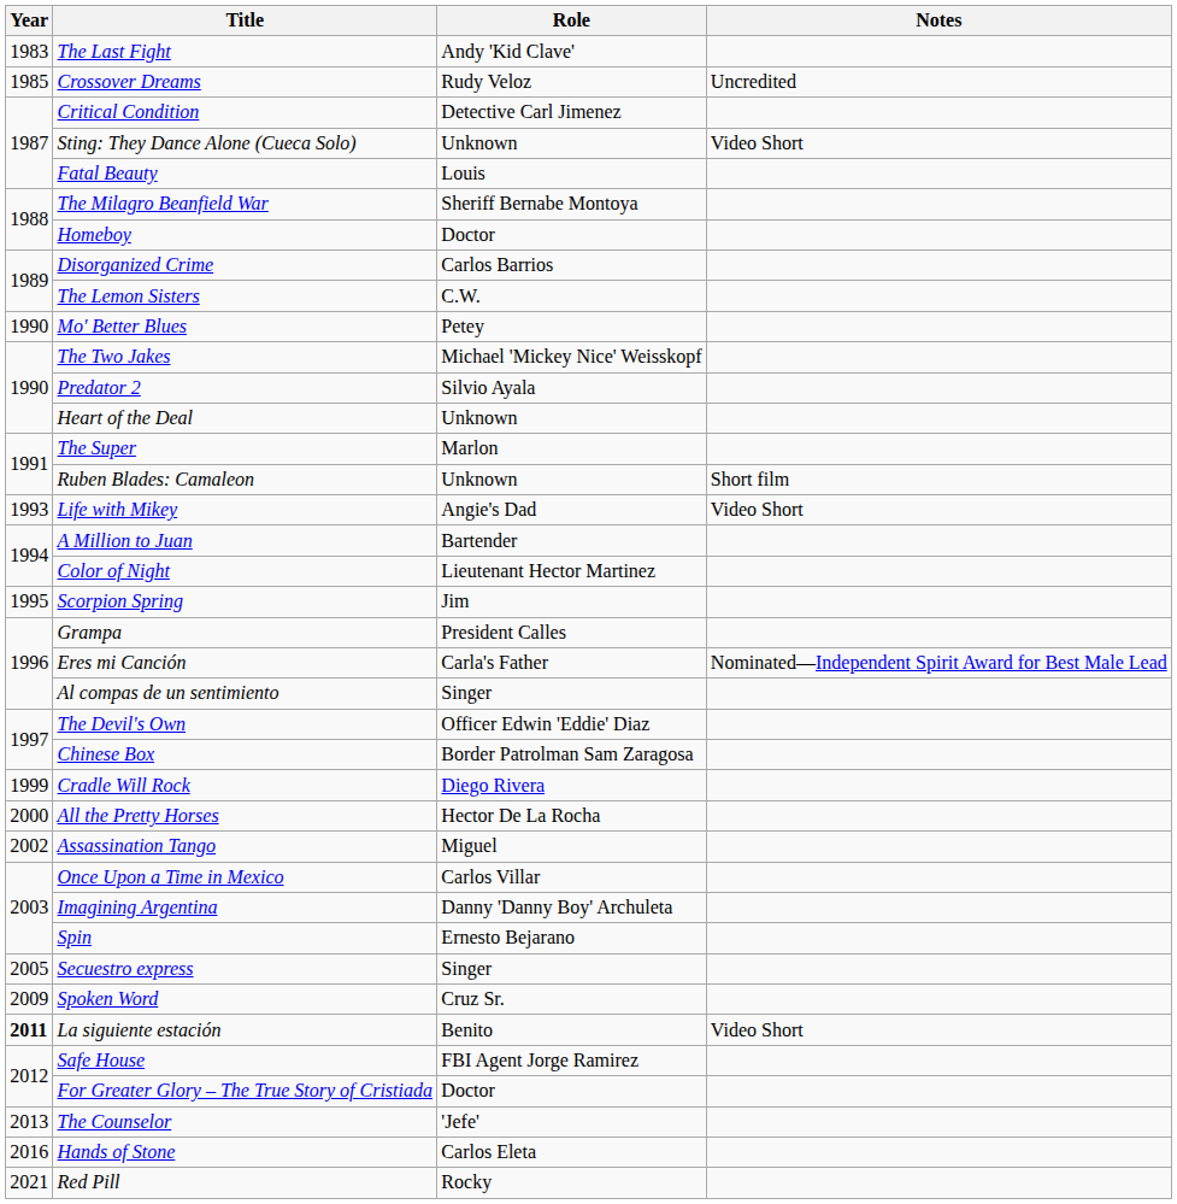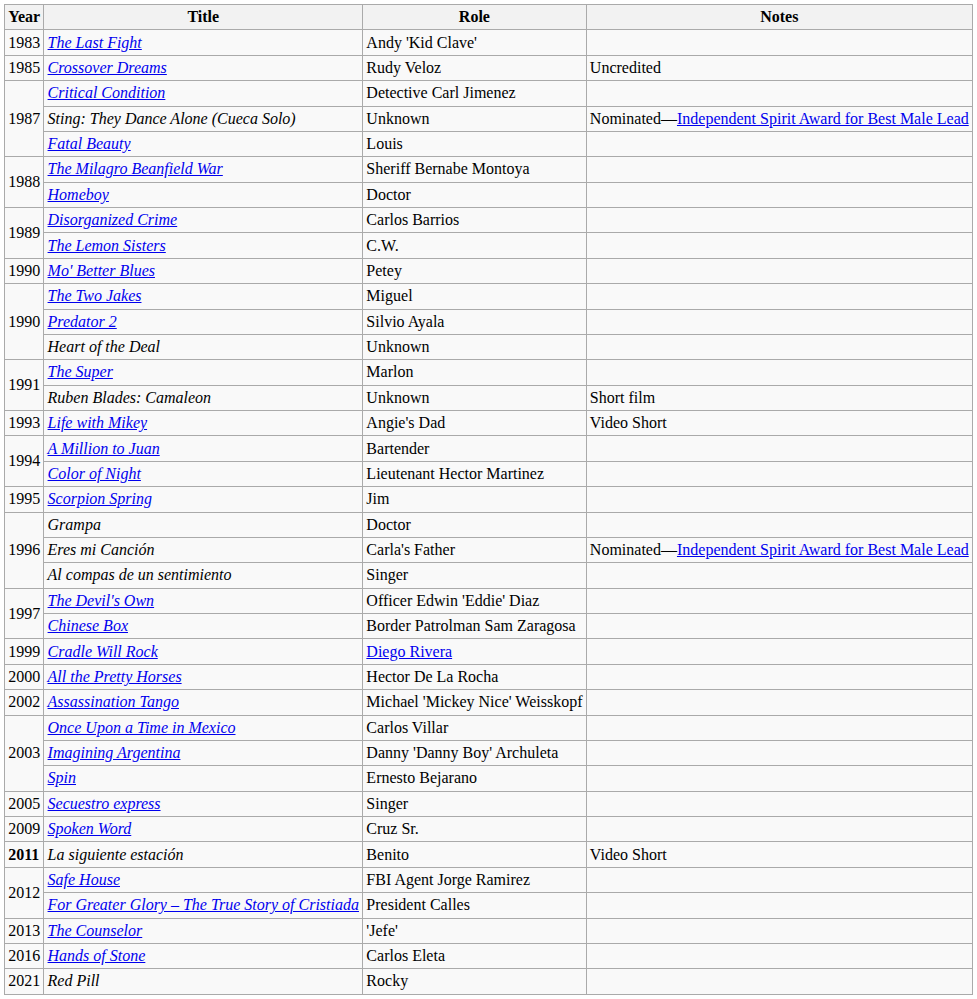 <table class="wikitable sortable">
 <tr>
 <th>Year</th>
 <th>Title</th>
 <th>Role</th>
 <th>Notes</th>
 </tr>
 <tr>
 <td>1983</td>
 <td><em><a href='#'>The Last Fight</a></em></td>
 <td>Andy 'Kid Clave'</td>
 <td></td>
 </tr>
 <tr>
 <td>1985</td>
 <td><em><a href='#'>Crossover Dreams</a></em></td>
 <td>Rudy Veloz</td>
 <td>Uncredited</td>
 </tr>
 <tr>
 <td rowspan="3">1987</td>
 <td><em><a href='#'>Critical Condition</a></em></td>
 <td>Detective Carl Jimenez</td>
 <td></td>
 </tr>
 <tr>
 <td><em>Sting: They Dance Alone (Cueca Solo)</em></td>
 <td>Unknown</td>
-<td>Video Short</td>
+<td>Nominated—<a href='#'>Independent Spirit Award for Best Male Lead</a></td>
 </tr>
 <tr>
 <td><em><a href='#'>Fatal Beauty</a></em></td>
 <td>Louis</td>
 <td></td>
 </tr>
 <tr>
 <td rowspan="2">1988</td>
 <td><em><a href='#'>The Milagro Beanfield War</a></em></td>
 <td>Sheriff Bernabe Montoya</td>
 <td></td>
 </tr>
 <tr>
 <td><em><a href='#'>Homeboy</a></em></td>
 <td>Doctor</td>
 <td></td>
 </tr>
 <tr>
 <td rowspan="2">1989</td>
 <td><em><a href='#'>Disorganized Crime</a></em></td>
 <td>Carlos Barrios</td>
 <td></td>
 </tr>
 <tr>
 <td><em><a href='#'>The Lemon Sisters</a></em></td>
 <td>C.W.</td>
 <td></td>
 </tr>
 <tr>
 <td>1990</td>
 <td><em><a href='#'>Mo' Better Blues</a></em></td>
 <td>Petey</td>
 <td></td>
 </tr>
 <tr>
 <td rowspan="3">1990</td>
 <td><em><a href='#'>The Two Jakes</a></em></td>
-<td>Michael 'Mickey Nice' Weisskopf</td>
+<td>Miguel</td>
 <td></td>
 </tr>
 <tr>
 <td><em><a href='#'>Predator 2</a></em></td>
 <td>Silvio Ayala</td>
 <td></td>
 </tr>
 <tr>
 <td><em>Heart of the Deal</em></td>
 <td>Unknown</td>
 <td></td>
 </tr>
 <tr>
 <td rowspan="2">1991</td>
 <td><em><a href='#'>The Super</a></em></td>
 <td>Marlon</td>
 <td></td>
 </tr>
 <tr>
 <td><em>Ruben Blades: Camaleon</em></td>
 <td>Unknown</td>
 <td>Short film</td>
 </tr>
 <tr>
 <td>1993</td>
 <td><em><a href='#'>Life with Mikey</a></em></td>
 <td>Angie's Dad</td>
 <td>Video Short</td>
 </tr>
 <tr>
 <td rowspan="2">1994</td>
 <td><em><a href='#'>A Million to Juan</a></em></td>
 <td>Bartender</td>
 <td></td>
 </tr>
 <tr>
 <td><em><a href='#'>Color of Night</a></em></td>
 <td>Lieutenant Hector Martinez</td>
 <td></td>
 </tr>
 <tr>
 <td>1995</td>
 <td><em><a href='#'>Scorpion Spring</a></em></td>
 <td>Jim</td>
 <td></td>
 </tr>
 <tr>
 <td rowspan="3">1996</td>
 <td><em>Grampa</em></td>
-<td>President Calles</td>
+<td>Doctor</td>
 <td></td>
 </tr>
 <tr>
 <td><em>Eres mi Canción</em></td>
 <td>Carla's Father</td>
 <td>Nominated—<a href='#'>Independent Spirit Award for Best Male Lead</a></td>
 </tr>
 <tr>
 <td><em>Al compas de un sentimiento</em></td>
 <td>Singer</td>
 <td></td>
 </tr>
 <tr>
 <td rowspan="2">1997</td>
 <td><em><a href='#'>The Devil's Own</a></em></td>
 <td>Officer Edwin 'Eddie' Diaz</td>
 <td></td>
 </tr>
 <tr>
 <td><em><a href='#'>Chinese Box</a></em></td>
 <td>Border Patrolman Sam Zaragosa</td>
 <td></td>
 </tr>
 <tr>
 <td>1999</td>
 <td><em><a href='#'>Cradle Will Rock</a></em></td>
 <td><a href='#'>Diego Rivera</a></td>
 <td></td>
 </tr>
 <tr>
 <td>2000</td>
 <td><em><a href='#'>All the Pretty Horses</a></em></td>
 <td>Hector De La Rocha</td>
 <td></td>
 </tr>
 <tr>
 <td>2002</td>
 <td><em><a href='#'>Assassination Tango</a></em></td>
-<td>Miguel</td>
+<td>Michael 'Mickey Nice' Weisskopf</td>
 <td></td>
 </tr>
 <tr>
 <td rowspan="3">2003</td>
 <td><em><a href='#'>Once Upon a Time in Mexico</a></em></td>
 <td>Carlos Villar</td>
 <td></td>
 </tr>
 <tr>
 <td><em><a href='#'>Imagining Argentina</a></em></td>
 <td>Danny 'Danny Boy' Archuleta</td>
 <td></td>
 </tr>
 <tr>
 <td><em><a href='#'>Spin</a></em></td>
 <td>Ernesto Bejarano</td>
 <td></td>
 </tr>
 <tr>
 <td>2005</td>
 <td><em><a href='#'>Secuestro express</a></em></td>
 <td>Singer</td>
 <td></td>
 </tr>
 <tr>
 <td>2009</td>
 <td><em><a href='#'>Spoken Word</a></em></td>
 <td>Cruz Sr.</td>
 <td></td>
 </tr>
 <tr>
 <td><strong>2011</strong></td>
 <td><em>La siguiente estación</em></td>
 <td>Benito</td>
 <td>Video Short</td>
 </tr>
 <tr>
 <td rowspan="2">2012</td>
 <td><em><a href='#'>Safe House</a></em></td>
 <td>FBI Agent Jorge Ramirez</td>
 <td></td>
 </tr>
 <tr>
 <td><em><a href='#'>For Greater Glory – The True Story of Cristiada</a></em></td>
-<td>Doctor</td>
+<td>President Calles</td>
 <td></td>
 </tr>
 <tr>
 <td>2013</td>
 <td><em><a href='#'>The Counselor</a></em></td>
 <td>'Jefe'</td>
 <td></td>
 </tr>
 <tr>
 <td>2016</td>
 <td><em><a href='#'>Hands of Stone</a></em></td>
 <td>Carlos Eleta</td>
 <td></td>
 </tr>
 <tr>
 <td>2021</td>
 <td><em>Red Pill</em></td>
 <td>Rocky</td>
 <td></td>
 </tr>
 </table>
